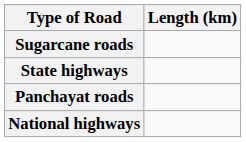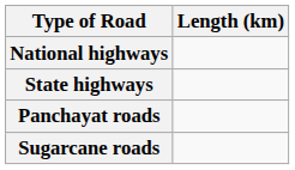 <table class="wikitable sortable">
 <tr>
 <th>Type of Road</th>
 <th>Length (km)</th>
 </tr>
 <tr>
-<th>Sugarcane roads</th>
+<th>National highways</th>
 <td align="right"></td>
 </tr>
 <tr>
 <th>State highways</th>
 <td align="right"></td>
 </tr>
 <tr>
 <th>Panchayat roads</th>
 <td align="right"></td>
 </tr>
 <tr>
-<th>National highways</th>
+<th>Sugarcane roads</th>
 <td align="right"></td>
 </tr>
 </table>
